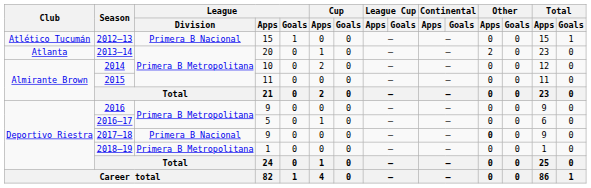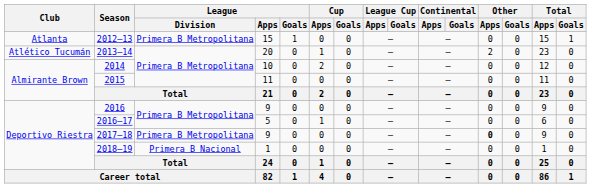 <table class="wikitable" style="text-align:center">
 <tr>
 <th rowspan="2">Club</th>
 <th rowspan="2">Season</th>
 <th colspan="3">League</th>
 <th colspan="2">Cup</th>
 <th colspan="2">League Cup</th>
 <th colspan="2">Continental</th>
 <th colspan="2">Other</th>
 <th colspan="2">Total</th>
 </tr>
 <tr>
 <th>Division</th>
 <th>Apps</th>
 <th>Goals</th>
 <th>Apps</th>
 <th>Goals</th>
 <th>Apps</th>
 <th>Goals</th>
 <th>Apps</th>
 <th>Goals</th>
 <th>Apps</th>
 <th>Goals</th>
 <th>Apps</th>
 <th>Goals</th>
 </tr>
 <tr>
-<td rowspan="1"><a href='#'>Atlético Tucumán</a></td>
+<td rowspan="1"><a href='#'>Atlanta</a></td>
 <td><a href='#'>2012–13</a></td>
-<td rowspan="1"><a href='#'>Primera B Nacional</a></td>
+<td rowspan="1"><a href='#'>Primera B Metropolitana</a></td>
 <td>15</td>
 <td>1</td>
 <td>0</td>
 <td>0</td>
 <td colspan="2">—</td>
 <td colspan="2">—</td>
 <td>0</td>
 <td>0</td>
 <td>15</td>
 <td>1</td>
 </tr>
 <tr>
-<td rowspan="1"><a href='#'>Atlanta</a></td>
+<td rowspan="1"><a href='#'>Atlético Tucumán</a></td>
 <td><a href='#'>2013–14</a></td>
 <td rowspan="3"><a href='#'>Primera B Metropolitana</a></td>
 <td>20</td>
 <td>0</td>
 <td>1</td>
 <td>0</td>
 <td colspan="2">—</td>
 <td colspan="2">—</td>
 <td>2</td>
 <td>0</td>
 <td>23</td>
 <td>0</td>
 </tr>
 <tr>
 <td rowspan="3"><a href='#'>Almirante Brown</a></td>
 <td><a href='#'>2014</a></td>
 <td>10</td>
 <td>0</td>
 <td>2</td>
 <td>0</td>
 <td colspan="2">—</td>
 <td colspan="2">—</td>
 <td>0</td>
 <td>0</td>
 <td>12</td>
 <td>0</td>
 </tr>
 <tr>
 <td><a href='#'>2015</a></td>
 <td>11</td>
 <td>0</td>
 <td>0</td>
 <td>0</td>
 <td colspan="2">—</td>
 <td colspan="2">—</td>
 <td>0</td>
 <td>0</td>
 <td>11</td>
 <td>0</td>
 </tr>
 <tr>
 <th colspan="2">Total</th>
 <th>21</th>
 <th>0</th>
 <th>2</th>
 <th>0</th>
 <th colspan="2">—</th>
 <th colspan="2">—</th>
 <th>0</th>
 <th>0</th>
 <th>23</th>
 <th>0</th>
 </tr>
 <tr>
 <td rowspan="5"><a href='#'>Deportivo Riestra</a></td>
 <td><a href='#'>2016</a></td>
 <td rowspan="2"><a href='#'>Primera B Metropolitana</a></td>
 <td>9</td>
 <td>0</td>
 <td>0</td>
 <td>0</td>
 <td colspan="2">—</td>
 <td colspan="2">—</td>
 <td>0</td>
 <td>0</td>
 <td>9</td>
 <td>0</td>
 </tr>
 <tr>
 <td><a href='#'>2016–17</a></td>
 <td>5</td>
 <td>0</td>
 <td>1</td>
 <td>0</td>
 <td colspan="2">—</td>
 <td colspan="2">—</td>
 <td>0</td>
 <td>0</td>
 <td>6</td>
 <td>0</td>
 </tr>
 <tr>
 <td><a href='#'>2017–18</a></td>
-<td rowspan="1"><a href='#'>Primera B Nacional</a></td>
+<td rowspan="1"><a href='#'>Primera B Metropolitana</a></td>
 <td>9</td>
 <td>0</td>
 <td>0</td>
 <td>0</td>
 <td colspan="2">—</td>
 <td colspan="2">—</td>
 <td><strong>0</strong></td>
 <td>0</td>
 <td>9</td>
 <td>0</td>
 </tr>
 <tr>
 <td><a href='#'>2018–19</a></td>
-<td rowspan="1"><a href='#'>Primera B Metropolitana</a></td>
+<td rowspan="1"><a href='#'>Primera B Nacional</a></td>
 <td>1</td>
 <td>0</td>
 <td>0</td>
 <td>0</td>
 <td colspan="2">—</td>
 <td colspan="2">—</td>
 <td>0</td>
 <td>0</td>
 <td>1</td>
 <td>0</td>
 </tr>
 <tr>
 <th colspan="2">Total</th>
 <th>24</th>
 <th>0</th>
 <th>1</th>
 <th>0</th>
 <th colspan="2">—</th>
 <th colspan="2">—</th>
 <th>0</th>
 <th>0</th>
 <th>25</th>
 <th>0</th>
 </tr>
 <tr>
 <th colspan="3">Career total</th>
 <th>82</th>
 <th>1</th>
 <th>4</th>
 <th>0</th>
 <th colspan="2">—</th>
 <th colspan="2">—</th>
 <th>0</th>
 <th>0</th>
 <th>86</th>
 <th>1</th>
 </tr>
 </table>
